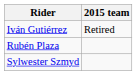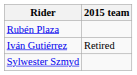 <table class="wikitable">
 <tr>
 <th>Rider</th>
 <th>2015 team</th>
 </tr>
 <tr>
+<td><a href='#'>Rubén Plaza</a></td>
+<td></td>
+</tr>
+<tr>
 <td><a href='#'>Iván Gutiérrez</a></td>
 <td>Retired</td>
-</tr>
-<tr>
-<td><a href='#'>Rubén Plaza</a></td>
-<td></td>
 </tr>
 <tr>
 <td><a href='#'>Sylwester Szmyd</a></td>
 <td></td>
 </tr>
 </table>
